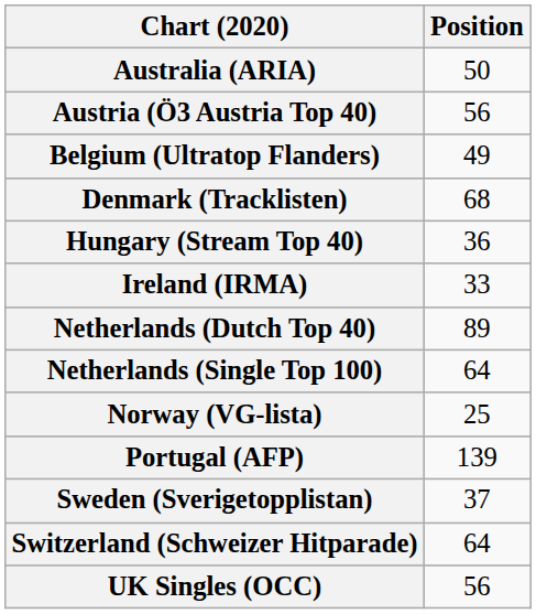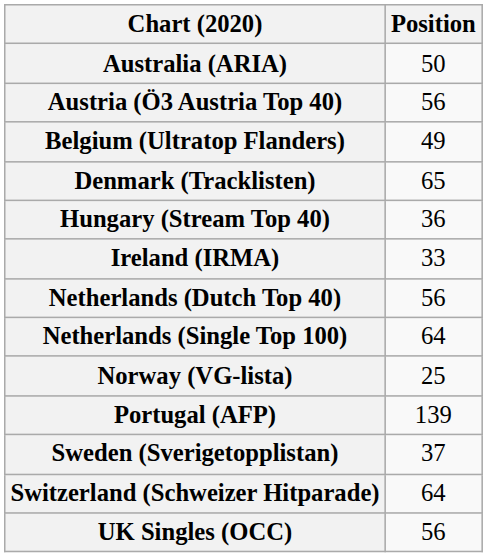 <table class="wikitable sortable plainrowheaders" style="text-align:center">
 <tr>
 <th scope="col">Chart (2020)</th>
 <th scope="col">Position</th>
 </tr>
 <tr>
 <th scope="row">Australia (ARIA)</th>
 <td>50</td>
 </tr>
 <tr>
 <th scope="row">Austria (Ö3 Austria Top 40)</th>
 <td>56</td>
 </tr>
 <tr>
 <th scope="row">Belgium (Ultratop Flanders)</th>
 <td>49</td>
 </tr>
 <tr>
 <th scope="row">Denmark (Tracklisten)</th>
-<td>68</td>
+<td>65</td>
 </tr>
 <tr>
 <th scope="row">Hungary (Stream Top 40)</th>
 <td>36</td>
 </tr>
 <tr>
 <th scope="row">Ireland (IRMA)</th>
 <td>33</td>
 </tr>
 <tr>
 <th scope="row">Netherlands (Dutch Top 40)</th>
-<td>89</td>
+<td>56</td>
 </tr>
 <tr>
 <th scope="row">Netherlands (Single Top 100)</th>
 <td>64</td>
 </tr>
 <tr>
 <th scope="row">Norway (VG-lista)</th>
 <td>25</td>
 </tr>
 <tr>
 <th scope="row">Portugal (AFP)</th>
 <td>139</td>
 </tr>
 <tr>
 <th scope="row">Sweden (Sverigetopplistan)</th>
 <td>37</td>
 </tr>
 <tr>
 <th scope="row">Switzerland (Schweizer Hitparade)</th>
 <td>64</td>
 </tr>
 <tr>
 <th scope="row">UK Singles (OCC)</th>
 <td>56</td>
 </tr>
 </table>
